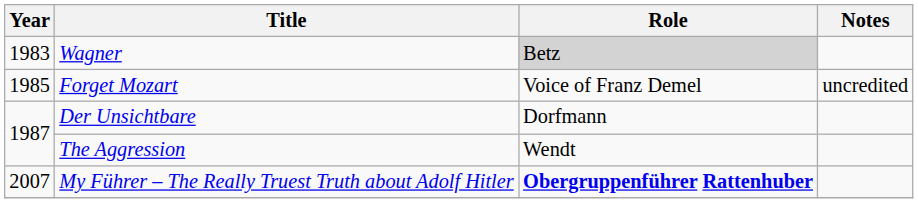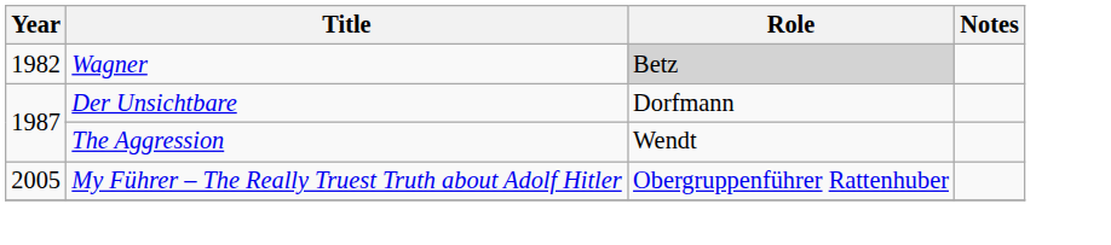 <table class="wikitable sortable">
 <tr>
 <th>Year</th>
 <th>Title</th>
 <th>Role</th>
 <th class="unsortable">Notes</th>
 </tr>
 <tr>
-<td>1983</td>
+<td>1982</td>
 <td><em><a href='#'>Wagner</a></em></td>
 <td style="background: lightgrey;">Betz</td>
 <td></td>
-</tr>
-<tr>
-<td>1985</td>
-<td><em><a href='#'>Forget Mozart</a></em></td>
-<td>Voice of Franz Demel</td>
-<td>uncredited</td>
 </tr>
 <tr>
 <td rowspan=2>1987</td>
 <td><em><a href='#'>Der Unsichtbare</a></em></td>
 <td>Dorfmann</td>
 <td></td>
 </tr>
 <tr>
 <td><em><a href='#'>The Aggression</a></em></td>
 <td>Wendt</td>
 <td></td>
 </tr>
 <tr>
-<td>2007</td>
+<td>2005</td>
 <td><em><a href='#'>My Führer – The Really Truest Truth about Adolf Hitler</a></em></td>
-<td><strong><a href='#'>Obergruppenführer</a> <a href='#'>Rattenhuber</a></strong></td>
+<td><a href='#'>Obergruppenführer</a> <a href='#'>Rattenhuber</a></td>
 <td></td>
 </tr>
 <tr>
 </tr>
 </table>
